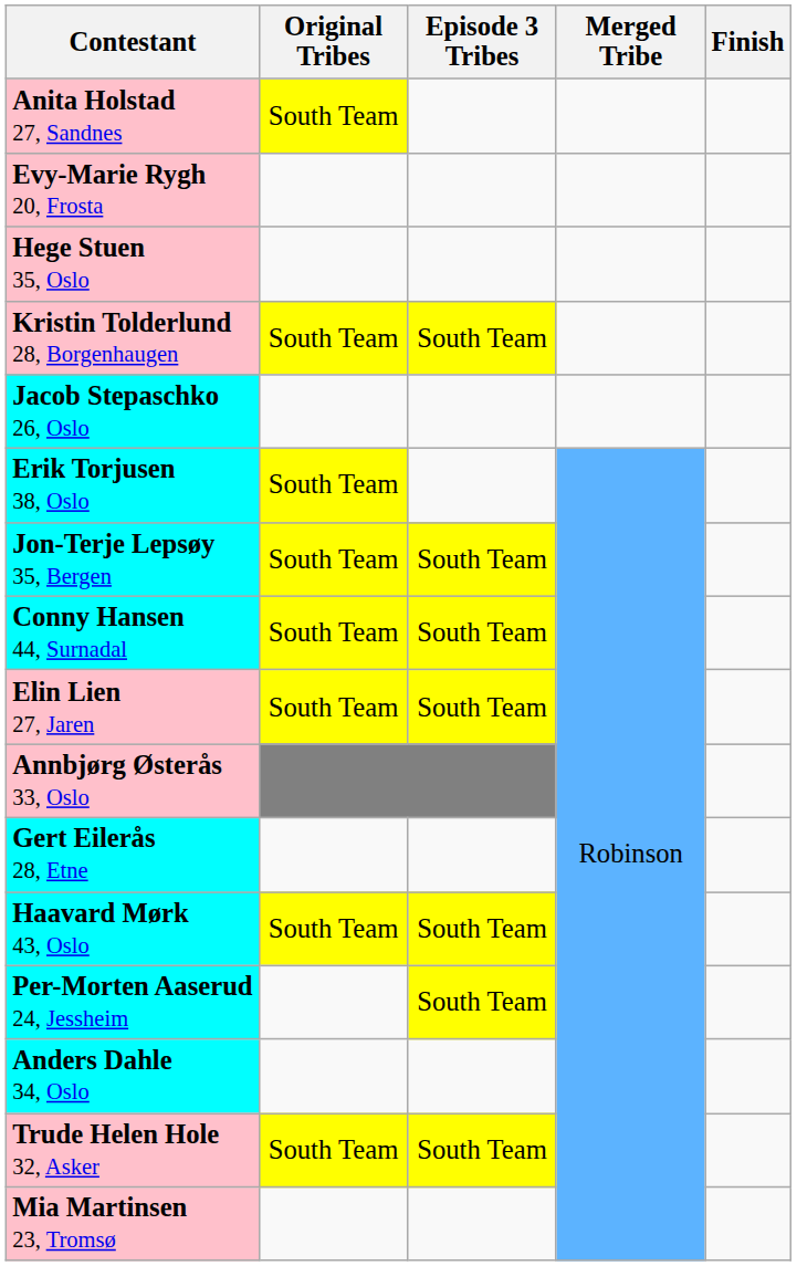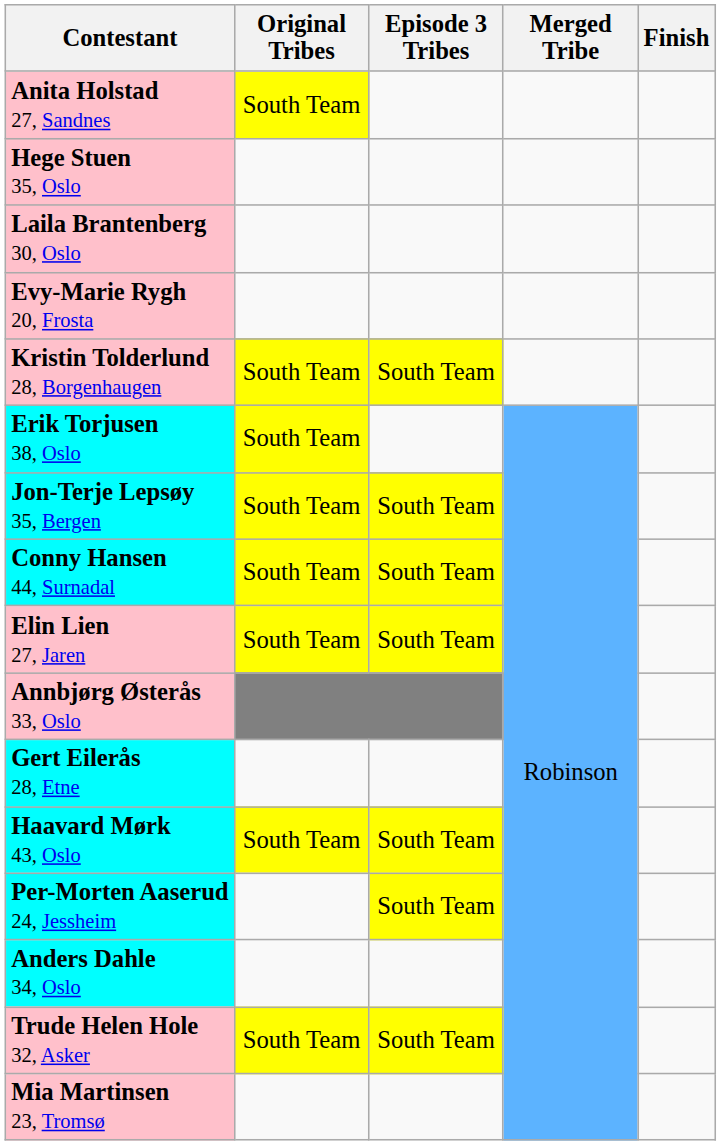 <table class="wikitable" style="margin:auto; text-align:center">
 <tr>
 <th>Contestant</th>
 <th width=80>Original<br>Tribes</th>
 <th width=80>Episode 3<br>Tribes</th>
 <th width=80>Merged<br>Tribe</th>
 <th>Finish</th>
 </tr>
 <tr>
 <td align="left" bgcolor="pink"><strong>Anita Holstad</strong><br><small>27, <a href='#'>Sandnes</a></small></td>
 <td bgcolor="yellow">South Team</td>
 <td></td>
 <td></td>
 <td></td>
 </tr>
 <tr>
-<td align="left" bgcolor="pink"><strong>Evy-Marie Rygh</strong> <br><small>20, <a href='#'>Frosta</a></small></td>
+<td align="left" bgcolor="pink"><strong>Hege Stuen</strong><br><small>35, <a href='#'>Oslo</a></small></td>
 <td></td>
 <td></td>
 <td></td>
 <td></td>
 </tr>
 <tr>
-<td align="left" bgcolor="pink"><strong>Hege Stuen</strong><br><small>35, <a href='#'>Oslo</a></small></td>
+<td align="left" bgcolor="pink"><strong>Laila Brantenberg</strong><br><small>30, <a href='#'>Oslo</a></small></td>
+<td></td>
+<td></td>
+<td></td>
+<td></td>
+</tr>
+<tr>
+<td align="left" bgcolor="pink"><strong>Evy-Marie Rygh</strong> <br><small>20, <a href='#'>Frosta</a></small></td>
 <td></td>
 <td></td>
 <td></td>
 <td></td>
 </tr>
 <tr>
 <td align="left" bgcolor="pink"><strong>Kristin Tolderlund</strong><br><small>28, <a href='#'>Borgenhaugen</a></small></td>
 <td bgcolor="yellow">South Team</td>
 <td bgcolor="yellow">South Team</td>
-<td></td>
-<td></td>
-</tr>
-<tr>
-<td align="left" bgcolor="cyan"><strong>Jacob Stepaschko</strong><br><small>26, <a href='#'>Oslo</a></small></td>
-<td></td>
-<td></td>
 <td></td>
 <td></td>
 </tr>
 <tr>
 <td align="left" bgcolor="cyan"><strong>Erik Torjusen</strong><br><small>38, <a href='#'>Oslo</a></small></td>
 <td bgcolor="yellow">South Team</td>
 <td></td>
 <td align="center" bgcolor="#5CB3FF" rowspan=11>Robinson</td>
 <td></td>
 </tr>
 <tr>
 <td align="left" bgcolor="cyan"><strong>Jon-Terje Lepsøy</strong><br><small>35, <a href='#'>Bergen</a></small></td>
 <td bgcolor="yellow">South Team</td>
 <td bgcolor="yellow">South Team</td>
 <td></td>
 </tr>
 <tr>
 <td align="left" bgcolor="cyan"><strong>Conny Hansen</strong><br><small>44, <a href='#'>Surnadal</a></small></td>
 <td bgcolor="yellow">South Team</td>
 <td bgcolor="yellow">South Team</td>
 <td></td>
 </tr>
 <tr>
 <td align="left" bgcolor="pink"><strong>Elin Lien</strong><br><small>27, <a href='#'>Jaren</a></small></td>
 <td bgcolor="yellow">South Team</td>
 <td bgcolor="yellow">South Team</td>
 <td></td>
 </tr>
 <tr>
 <td align="left" bgcolor="pink"><strong>Annbjørg Østerås</strong><br><small>33, <a href='#'>Oslo</a></small></td>
 <td align="center" bgcolor="gray" colspan=2></td>
 <td></td>
 </tr>
 <tr>
 <td align="left" bgcolor="cyan"><strong>Gert Eilerås</strong><br><small>28, <a href='#'>Etne</a></small></td>
 <td></td>
 <td></td>
 <td></td>
 </tr>
 <tr>
 <td align="left" bgcolor="cyan"><strong>Haavard Mørk</strong><br><small>43, <a href='#'>Oslo</a></small></td>
 <td bgcolor="yellow">South Team</td>
 <td bgcolor="yellow">South Team</td>
 <td></td>
 </tr>
 <tr>
 <td align="left" bgcolor="cyan"><strong>Per-Morten Aaserud</strong><br><small>24, <a href='#'>Jessheim</a></small></td>
 <td></td>
 <td bgcolor="yellow">South Team</td>
 <td></td>
 </tr>
 <tr>
 <td align="left" bgcolor="cyan"><strong>Anders Dahle</strong><br><small>34, <a href='#'>Oslo</a></small></td>
 <td></td>
 <td></td>
 <td></td>
 </tr>
 <tr>
 <td align="left" bgcolor="pink"><strong>Trude Helen Hole</strong><br><small>32, <a href='#'>Asker</a></small></td>
 <td bgcolor="yellow">South Team</td>
 <td bgcolor="yellow">South Team</td>
 <td></td>
 </tr>
 <tr>
 <td align="left" bgcolor="pink"><strong>Mia Martinsen</strong><br><small>23, <a href='#'>Tromsø</a></small></td>
 <td></td>
 <td></td>
 <td></td>
 </tr>
 </table>
